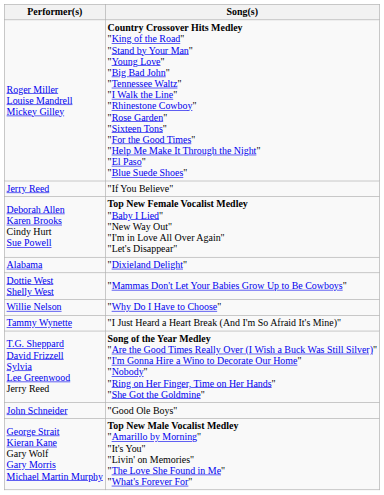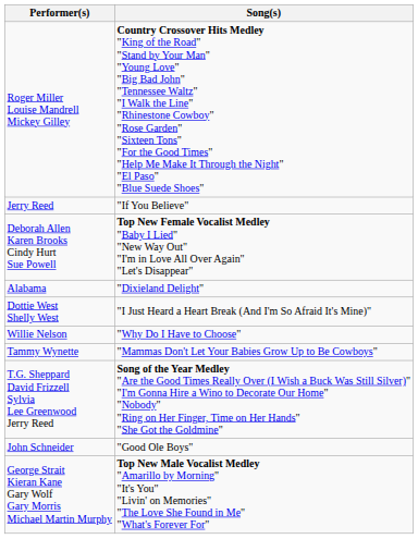 <table class="wikitable">
 <tr>
 <th>Performer(s)</th>
 <th>Song(s)</th>
 </tr>
 <tr>
 <td><a href='#'>Roger Miller</a><br><a href='#'>Louise Mandrell</a><br><a href='#'>Mickey Gilley</a></td>
 <td><strong>Country Crossover Hits Medley</strong><br>"<a href='#'>King of the Road</a>"<br>"<a href='#'>Stand by Your Man</a>"<br>"<a href='#'>Young Love</a>"<br>"<a href='#'>Big Bad John</a>"<br>"<a href='#'>Tennessee Waltz</a>"<br>"<a href='#'>I Walk the Line</a>"<br>"<a href='#'>Rhinestone Cowboy</a>"<br>"<a href='#'>Rose Garden</a>"<br>"<a href='#'>Sixteen Tons</a>"<br>"<a href='#'>For the Good Times</a>"<br>"<a href='#'>Help Me Make It Through the Night</a>"<br>"<a href='#'>El Paso</a>"<br>"<a href='#'>Blue Suede Shoes</a>"</td>
 </tr>
 <tr>
 <td><a href='#'>Jerry Reed</a></td>
 <td>"If You Believe"</td>
 </tr>
 <tr>
 <td><a href='#'>Deborah Allen</a><br><a href='#'>Karen Brooks</a><br>Cindy Hurt<br><a href='#'>Sue Powell</a></td>
 <td><strong>Top New Female Vocalist Medley</strong><br>"<a href='#'>Baby I Lied</a>"<br>"New Way Out"<br>"I'm in Love All Over Again"<br>"Let's Disappear"</td>
 </tr>
 <tr>
 <td><a href='#'>Alabama</a></td>
 <td>"<a href='#'>Dixieland Delight</a>"</td>
 </tr>
 <tr>
 <td><a href='#'>Dottie West</a><br><a href='#'>Shelly West</a></td>
-<td>"<a href='#'>Mammas Don't Let Your Babies Grow Up to Be Cowboys</a>"</td>
+<td>"I Just Heard a Heart Break (And I'm So Afraid It's Mine)"</td>
 </tr>
 <tr>
 <td><a href='#'>Willie Nelson</a></td>
 <td>"<a href='#'>Why Do I Have to Choose</a>"</td>
 </tr>
 <tr>
 <td><a href='#'>Tammy Wynette</a></td>
-<td>"I Just Heard a Heart Break (And I'm So Afraid It's Mine)"</td>
+<td>"<a href='#'>Mammas Don't Let Your Babies Grow Up to Be Cowboys</a>"</td>
 </tr>
 <tr>
 <td><a href='#'>T.G. Sheppard</a><br><a href='#'>David Frizzell</a><br><a href='#'>Sylvia</a><br><a href='#'>Lee Greenwood</a><br>Jerry Reed</td>
 <td><strong>Song of the Year Medley</strong><br>"<a href='#'>Are the Good Times Really Over (I Wish a Buck Was Still Silver)</a>"<br>"<a href='#'>I'm Gonna Hire a Wino to Decorate Our Home</a>"<br>"<a href='#'>Nobody</a>"<br>"<a href='#'>Ring on Her Finger, Time on Her Hands</a>"<br>"<a href='#'>She Got the Goldmine</a>"</td>
 </tr>
 <tr>
 <td><a href='#'>John Schneider</a></td>
 <td>"Good Ole Boys"</td>
 </tr>
 <tr>
 <td><a href='#'>George Strait</a><br><a href='#'>Kieran Kane</a><br>Gary Wolf<br><a href='#'>Gary Morris</a><br><a href='#'>Michael Martin Murphy</a></td>
 <td><strong>Top New Male Vocalist Medley</strong><br>"<a href='#'>Amarillo by Morning</a>"<br>"It's You"<br>"Livin' on Memories"<br>"<a href='#'>The Love She Found in Me</a>"<br>"<a href='#'>What's Forever For</a>"</td>
 </tr>
 </table>
